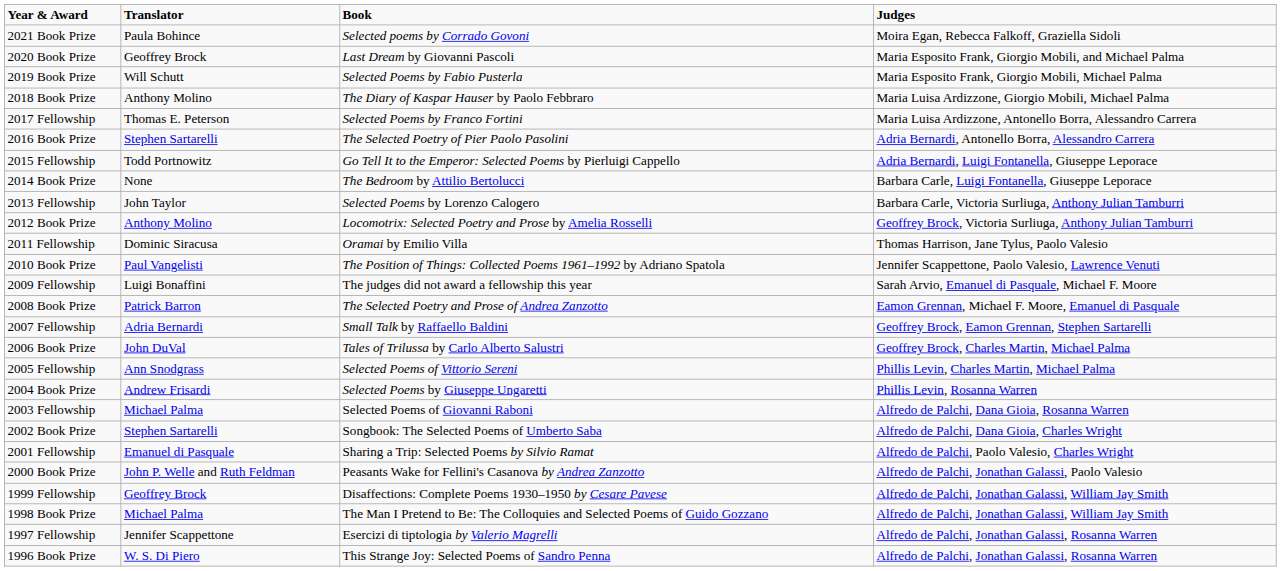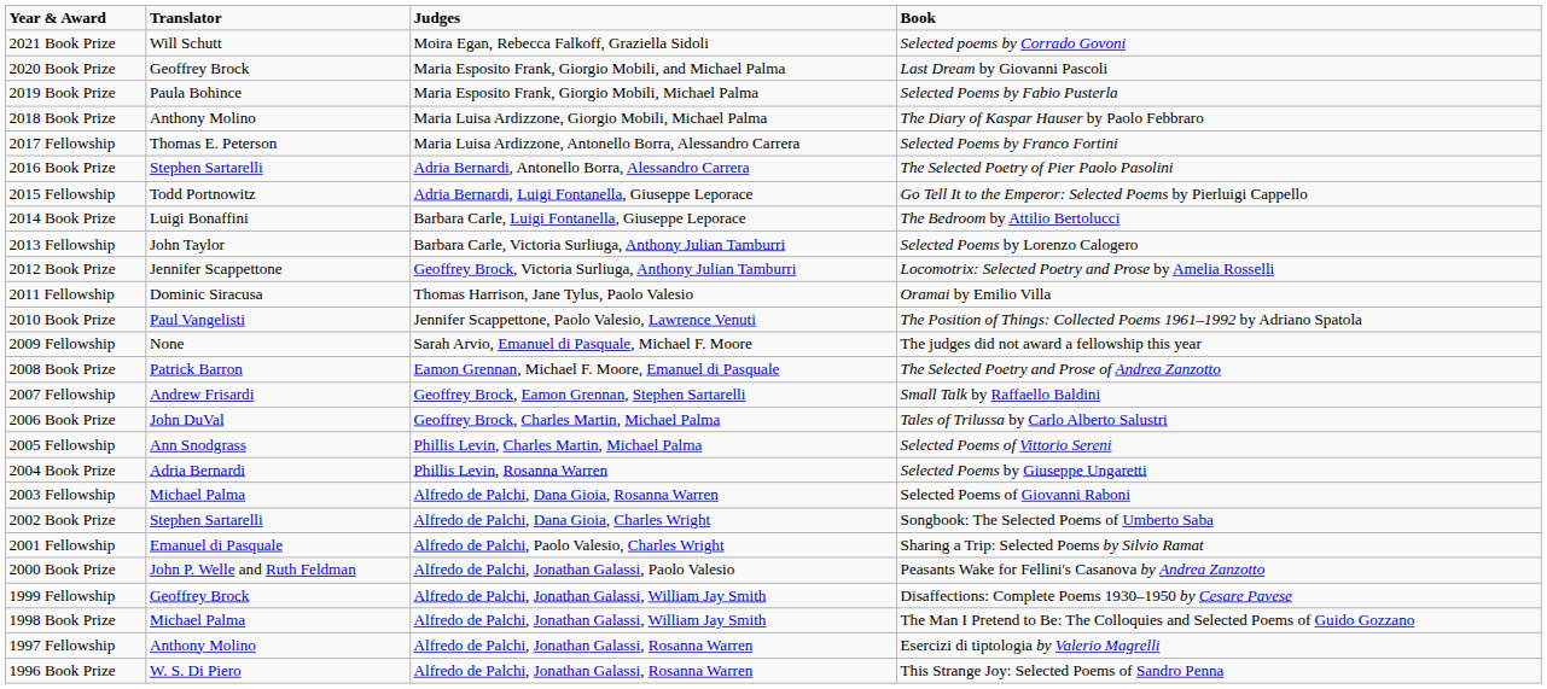 <table class="wikitable" style="width: 98%;">
 <tr valign="top">
 <td><strong>Year & Award</strong></td>
 <td><strong>Translator</strong></td>
+<td><strong>Judges</strong></td>
 <td><strong>Book</strong></td>
-<td><strong>Judges</strong></td>
 </tr>
 <tr>
 <td>2021 Book Prize</td>
-<td>Paula Bohince</td>
+<td>Will Schutt</td>
+<td>Moira Egan, Rebecca Falkoff, Graziella Sidoli</td>
 <td><em>Selected poems by <a href='#'>Corrado Govoni</a></em></td>
-<td>Moira Egan, Rebecca Falkoff, Graziella Sidoli</td>
 </tr>
 <tr>
 <td>2020 Book Prize</td>
 <td>Geoffrey Brock</td>
+<td>Maria Esposito Frank, Giorgio Mobili, and Michael Palma</td>
 <td><em>Last Dream</em> by Giovanni Pascoli</td>
-<td>Maria Esposito Frank, Giorgio Mobili, and Michael Palma</td>
 </tr>
 <tr>
 <td>2019 Book Prize</td>
-<td>Will Schutt</td>
+<td>Paula Bohince</td>
+<td>Maria Esposito Frank, Giorgio Mobili, Michael Palma</td>
 <td><em>Selected Poems by Fabio Pusterla</em></td>
-<td>Maria Esposito Frank, Giorgio Mobili, Michael Palma</td>
 </tr>
 <tr>
 <td>2018 Book Prize</td>
 <td>Anthony Molino</td>
+<td>Maria Luisa Ardizzone, Giorgio Mobili, Michael Palma</td>
 <td><em>The Diary of Kaspar Hauser</em> by Paolo Febbraro</td>
-<td>Maria Luisa Ardizzone, Giorgio Mobili, Michael Palma</td>
 </tr>
 <tr>
 <td>2017 Fellowship</td>
 <td>Thomas E. Peterson</td>
+<td>Maria Luisa Ardizzone, Antonello Borra, Alessandro Carrera</td>
 <td><em>Selected Poems by Franco Fortini</em></td>
-<td>Maria Luisa Ardizzone, Antonello Borra, Alessandro Carrera</td>
 </tr>
 <tr>
 <td>2016 Book Prize</td>
 <td><a href='#'>Stephen Sartarelli</a></td>
+<td><a href='#'>Adria Bernardi</a>, Antonello Borra, <a href='#'>Alessandro Carrera</a></td>
 <td><em>The Selected Poetry of Pier Paolo Pasolini</em></td>
-<td><a href='#'>Adria Bernardi</a>, Antonello Borra, <a href='#'>Alessandro Carrera</a></td>
 </tr>
 <tr>
 <td>2015 Fellowship</td>
 <td>Todd Portnowitz</td>
+<td><a href='#'>Adria Bernardi</a>, <a href='#'>Luigi Fontanella</a>, Giuseppe Leporace</td>
 <td><em>Go Tell It to the Emperor: Selected Poems</em> by Pierluigi Cappello</td>
-<td><a href='#'>Adria Bernardi</a>, <a href='#'>Luigi Fontanella</a>, Giuseppe Leporace</td>
 </tr>
 <tr>
 <td>2014 Book Prize</td>
-<td>None</td>
+<td>Luigi Bonaffini</td>
+<td>Barbara Carle, <a href='#'>Luigi Fontanella</a>, Giuseppe Leporace</td>
 <td><em>The Bedroom</em> by <a href='#'>Attilio Bertolucci</a></td>
-<td>Barbara Carle, <a href='#'>Luigi Fontanella</a>, Giuseppe Leporace</td>
 </tr>
 <tr>
 <td>2013 Fellowship</td>
 <td>John Taylor</td>
+<td>Barbara Carle, Victoria Surliuga, <a href='#'>Anthony Julian Tamburri</a></td>
 <td><em>Selected Poems</em> by Lorenzo Calogero</td>
-<td>Barbara Carle, Victoria Surliuga, <a href='#'>Anthony Julian Tamburri</a></td>
 </tr>
 <tr>
 <td>2012 Book Prize</td>
-<td><a href='#'>Anthony Molino</a></td>
+<td>Jennifer Scappettone</td>
+<td><a href='#'>Geoffrey Brock</a>, Victoria Surliuga, <a href='#'>Anthony Julian Tamburri</a></td>
 <td><em>Locomotrix: Selected Poetry and Prose</em> by <a href='#'>Amelia Rosselli</a></td>
-<td><a href='#'>Geoffrey Brock</a>, Victoria Surliuga, <a href='#'>Anthony Julian Tamburri</a></td>
 </tr>
 <tr>
 <td>2011 Fellowship</td>
 <td>Dominic Siracusa</td>
+<td>Thomas Harrison, Jane Tylus, Paolo Valesio</td>
 <td><em>Oramai</em> by Emilio Villa</td>
-<td>Thomas Harrison, Jane Tylus, Paolo Valesio</td>
 </tr>
 <tr>
 <td>2010 Book Prize</td>
 <td><a href='#'>Paul Vangelisti</a></td>
+<td>Jennifer Scappettone, Paolo Valesio, <a href='#'>Lawrence Venuti</a></td>
 <td><em>The Position of Things: Collected Poems 1961–1992</em> by Adriano Spatola</td>
-<td>Jennifer Scappettone, Paolo Valesio, <a href='#'>Lawrence Venuti</a></td>
 </tr>
 <tr>
 <td>2009 Fellowship</td>
-<td>Luigi Bonaffini</td>
+<td>None</td>
+<td>Sarah Arvio, <a href='#'>Emanuel di Pasquale</a>, Michael F. Moore</td>
 <td>The judges did not award a fellowship this year</td>
-<td>Sarah Arvio, <a href='#'>Emanuel di Pasquale</a>, Michael F. Moore</td>
 </tr>
 <tr>
 <td>2008 Book Prize</td>
 <td><a href='#'>Patrick Barron</a></td>
+<td><a href='#'>Eamon Grennan</a>, Michael F. Moore, <a href='#'>Emanuel di Pasquale</a></td>
 <td><em>The Selected Poetry and Prose of <a href='#'>Andrea Zanzotto</a></em></td>
-<td><a href='#'>Eamon Grennan</a>, Michael F. Moore, <a href='#'>Emanuel di Pasquale</a></td>
 </tr>
 <tr>
 <td>2007 Fellowship</td>
-<td><a href='#'>Adria Bernardi</a></td>
+<td><a href='#'>Andrew Frisardi</a></td>
+<td><a href='#'>Geoffrey Brock</a>, <a href='#'>Eamon Grennan</a>, <a href='#'>Stephen Sartarelli</a></td>
 <td><em>Small Talk</em> by <a href='#'>Raffaello Baldini</a></td>
-<td><a href='#'>Geoffrey Brock</a>, <a href='#'>Eamon Grennan</a>, <a href='#'>Stephen Sartarelli</a></td>
 </tr>
 <tr>
 <td>2006 Book Prize</td>
 <td><a href='#'>John DuVal</a></td>
+<td><a href='#'>Geoffrey Brock</a>, <a href='#'>Charles Martin</a>, <a href='#'>Michael Palma</a></td>
 <td><em>Tales of Trilussa</em> by <a href='#'>Carlo Alberto Salustri</a></td>
-<td><a href='#'>Geoffrey Brock</a>, <a href='#'>Charles Martin</a>, <a href='#'>Michael Palma</a></td>
 </tr>
 <tr>
 <td>2005 Fellowship</td>
 <td><a href='#'>Ann Snodgrass</a></td>
+<td><a href='#'>Phillis Levin</a>, <a href='#'>Charles Martin</a>, <a href='#'>Michael Palma</a></td>
 <td><em>Selected Poems of <a href='#'>Vittorio Sereni</a></em></td>
-<td><a href='#'>Phillis Levin</a>, <a href='#'>Charles Martin</a>, <a href='#'>Michael Palma</a></td>
 </tr>
 <tr>
 <td>2004 Book Prize</td>
-<td><a href='#'>Andrew Frisardi</a></td>
+<td><a href='#'>Adria Bernardi</a></td>
+<td><a href='#'>Phillis Levin</a>, <a href='#'>Rosanna Warren</a></td>
 <td><em>Selected Poems</em> by <a href='#'>Giuseppe Ungaretti</a><em></td>
-<td><a href='#'>Phillis Levin</a>, <a href='#'>Rosanna Warren</a></td>
 </tr>
 <tr>
 <td>2003 Fellowship</td>
 <td><a href='#'>Michael Palma</a></td>
+<td><a href='#'>Alfredo de Palchi</a>, <a href='#'>Dana Gioia</a>, <a href='#'>Rosanna Warren</a></td>
 <td></em>Selected Poems of <a href='#'>Giovanni Raboni</a><em></td>
-<td><a href='#'>Alfredo de Palchi</a>, <a href='#'>Dana Gioia</a>, <a href='#'>Rosanna Warren</a></td>
 </tr>
 <tr>
 <td>2002 Book Prize</td>
 <td><a href='#'>Stephen Sartarelli</a></td>
+<td><a href='#'>Alfredo de Palchi</a>, <a href='#'>Dana Gioia</a>, <a href='#'>Charles Wright</a></td>
 <td></em>Songbook: The Selected Poems of <a href='#'>Umberto Saba</a><em></td>
-<td><a href='#'>Alfredo de Palchi</a>, <a href='#'>Dana Gioia</a>, <a href='#'>Charles Wright</a></td>
 </tr>
 <tr>
 <td>2001 Fellowship</td>
 <td><a href='#'>Emanuel di Pasquale</a></td>
+<td><a href='#'>Alfredo de Palchi</a>, Paolo Valesio, <a href='#'>Charles Wright</a></td>
 <td></em>Sharing a Trip: Selected Poems<em> by Silvio Ramat</td>
-<td><a href='#'>Alfredo de Palchi</a>, Paolo Valesio, <a href='#'>Charles Wright</a></td>
 </tr>
 <tr>
 <td>2000 Book Prize</td>
 <td><a href='#'>John P. Welle</a> and <a href='#'>Ruth Feldman</a></td>
+<td><a href='#'>Alfredo de Palchi</a>, <a href='#'>Jonathan Galassi</a>, Paolo Valesio</td>
 <td></em>Peasants Wake for Fellini's Casanova<em> by <a href='#'>Andrea Zanzotto</a></td>
-<td><a href='#'>Alfredo de Palchi</a>, <a href='#'>Jonathan Galassi</a>, Paolo Valesio</td>
 </tr>
 <tr>
 <td>1999 Fellowship</td>
 <td><a href='#'>Geoffrey Brock</a></td>
+<td><a href='#'>Alfredo de Palchi</a>, <a href='#'>Jonathan Galassi</a>, <a href='#'>William Jay Smith</a></td>
 <td></em>Disaffections: Complete Poems 1930–1950<em> by <a href='#'>Cesare Pavese</a></td>
-<td><a href='#'>Alfredo de Palchi</a>, <a href='#'>Jonathan Galassi</a>, <a href='#'>William Jay Smith</a></td>
 </tr>
 <tr>
 <td>1998 Book Prize</td>
 <td><a href='#'>Michael Palma</a></td>
+<td><a href='#'>Alfredo de Palchi</a>, <a href='#'>Jonathan Galassi</a>, <a href='#'>William Jay Smith</a></td>
 <td></em>The Man I Pretend to Be: The Colloquies and Selected Poems of <a href='#'>Guido Gozzano</a><em></td>
-<td><a href='#'>Alfredo de Palchi</a>, <a href='#'>Jonathan Galassi</a>, <a href='#'>William Jay Smith</a></td>
 </tr>
 <tr>
 <td>1997 Fellowship</td>
-<td>Jennifer Scappettone</td>
+<td><a href='#'>Anthony Molino</a></td>
+<td><a href='#'>Alfredo de Palchi</a>, <a href='#'>Jonathan Galassi</a>, <a href='#'>Rosanna Warren</a></td>
 <td></em>Esercizi di tiptologia<em> by <a href='#'>Valerio Magrelli</a></td>
-<td><a href='#'>Alfredo de Palchi</a>, <a href='#'>Jonathan Galassi</a>, <a href='#'>Rosanna Warren</a></td>
 </tr>
 <tr>
 <td>1996 Book Prize</td>
 <td><a href='#'>W. S. Di Piero</a></td>
+<td><a href='#'>Alfredo de Palchi</a>, <a href='#'>Jonathan Galassi</a>, <a href='#'>Rosanna Warren</a></td>
 <td></em>This Strange Joy: Selected Poems of <a href='#'>Sandro Penna</a><em></td>
-<td><a href='#'>Alfredo de Palchi</a>, <a href='#'>Jonathan Galassi</a>, <a href='#'>Rosanna Warren</a></td>
 </tr>
 </table>
